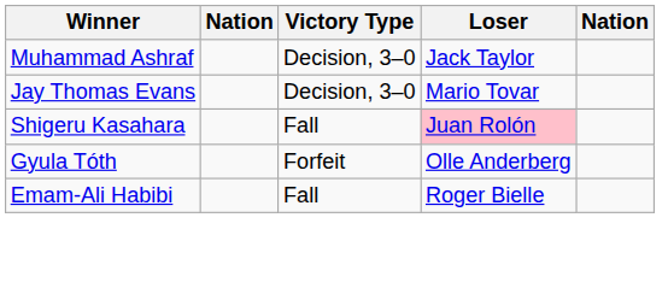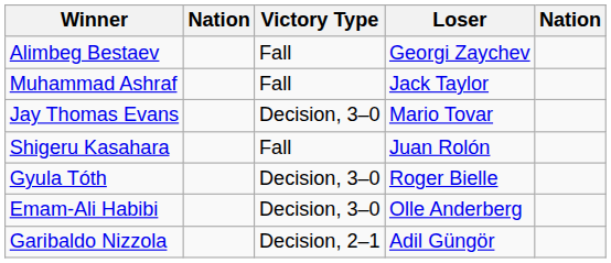 <table class="wikitable sortable" style="text-align:left;">
 <tr>
 <th>Winner</th>
 <th>Nation</th>
 <th>Victory Type</th>
 <th>Loser</th>
 <th>Nation</th>
 </tr>
 <tr>
+<td><a href='#'>Alimbeg Bestaev</a></td>
+<td></td>
+<td>Fall</td>
+<td><a href='#'>Georgi Zaychev</a></td>
+<td></td>
+</tr>
+<tr>
 <td><a href='#'>Muhammad Ashraf</a></td>
 <td></td>
-<td>Decision, 3–0</td>
+<td>Fall</td>
 <td><a href='#'>Jack Taylor</a></td>
 <td></td>
 </tr>
 <tr>
 <td><a href='#'>Jay Thomas Evans</a></td>
 <td></td>
 <td>Decision, 3–0</td>
 <td><a href='#'>Mario Tovar</a></td>
 <td></td>
 </tr>
 <tr>
 <td><a href='#'>Shigeru Kasahara</a></td>
 <td></td>
 <td>Fall</td>
-<td style="background: pink;"><a href='#'>Juan Rolón</a></td>
+<td><a href='#'>Juan Rolón</a></td>
 <td></td>
 </tr>
 <tr>
 <td><a href='#'>Gyula Tóth</a></td>
 <td></td>
-<td>Forfeit</td>
-<td><a href='#'>Olle Anderberg</a></td>
+<td>Decision, 3–0</td>
+<td><a href='#'>Roger Bielle</a></td>
 <td></td>
 </tr>
 <tr>
 <td><a href='#'>Emam-Ali Habibi</a></td>
 <td></td>
-<td>Fall</td>
-<td><a href='#'>Roger Bielle</a></td>
+<td>Decision, 3–0</td>
+<td><a href='#'>Olle Anderberg</a></td>
+<td></td>
+</tr>
+<tr>
+<td><a href='#'>Garibaldo Nizzola</a></td>
+<td></td>
+<td>Decision, 2–1</td>
+<td><a href='#'>Adil Güngör</a></td>
 <td></td>
 </tr>
 </table>
